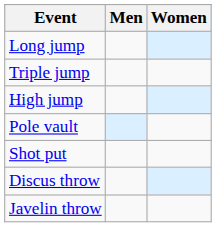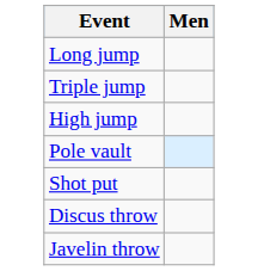 <table class=wikitable style="margin: 1em auto 1em auto">
 <tr style="background:#a5d9ff;">
 <th>Event</th>
 <th>Men</th>
-<th>Women</th>
 </tr>
 <tr>
 <td><a href='#'>Long jump</a></td>
 <td></td>
-<td style="background:#daefff;"></td>
 </tr>
 <tr>
 <td><a href='#'>Triple jump</a></td>
-<td></td>
 <td></td>
 </tr>
 <tr>
 <td><a href='#'>High jump</a></td>
 <td></td>
-<td style="background:#daefff;"></td>
 </tr>
 <tr>
 <td><a href='#'>Pole vault</a></td>
 <td style="background:#daefff;"></td>
-<td></td>
 </tr>
 <tr>
 <td><a href='#'>Shot put</a></td>
-<td></td>
 <td></td>
 </tr>
 <tr>
 <td><a href='#'>Discus throw</a></td>
 <td></td>
-<td style="background:#daefff;"></td>
 </tr>
 <tr>
 <td><a href='#'>Javelin throw</a></td>
 <td></td>
-<td></td>
 </tr>
 </table>
